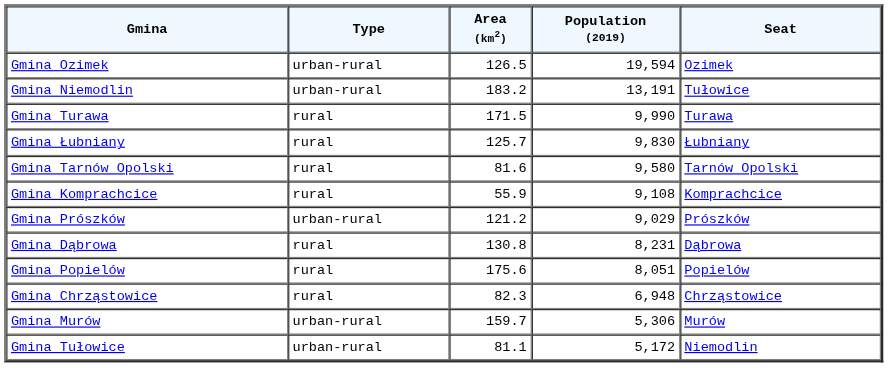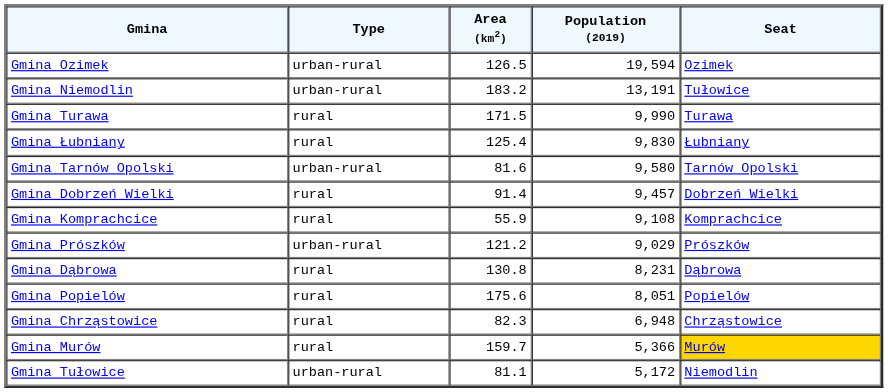 <table width="60%" border="2" cellpadding="3" cellspacing="0" style="font-size:90%;line-height:120%;">
 <tr bgcolor="F0F8FF">
 <td style="text-align:center;"><strong>Gmina</strong></td>
 <td style="text-align:center;"><strong>Type</strong></td>
 <td style="text-align:center;"><strong>Area<br><small>(km<sup>2</sup>)</small></strong></td>
 <td style="text-align:center;"><strong>Population<br><small>(2019)</small></strong></td>
 <td style="text-align:center;"><strong>Seat</strong></td>
 </tr>
 <tr>
 <td><a href='#'>Gmina Ozimek</a></td>
 <td>urban-rural</td>
 <td style="text-align:right;">126.5</td>
 <td style="text-align:right;">19,594</td>
 <td><a href='#'>Ozimek</a></td>
 </tr>
 <tr>
 <td><a href='#'>Gmina Niemodlin</a></td>
 <td>urban-rural</td>
 <td style="text-align:right;">183.2</td>
 <td style="text-align:right;">13,191</td>
 <td><a href='#'>Tułowice</a></td>
 </tr>
 <tr>
 <td><a href='#'>Gmina Turawa</a></td>
 <td>rural</td>
 <td style="text-align:right;">171.5</td>
 <td style="text-align:right;">9,990</td>
 <td><a href='#'>Turawa</a></td>
 </tr>
 <tr>
 <td><a href='#'>Gmina Łubniany</a></td>
 <td>rural</td>
-<td style="text-align:right;">125.7</td>
+<td style="text-align:right;">125.4</td>
 <td style="text-align:right;">9,830</td>
 <td><a href='#'>Łubniany</a></td>
 </tr>
 <tr>
 <td><a href='#'>Gmina Tarnów Opolski</a></td>
-<td>rural</td>
+<td>urban-rural</td>
 <td style="text-align:right;">81.6</td>
 <td style="text-align:right;">9,580</td>
 <td><a href='#'>Tarnów Opolski</a></td>
+</tr>
+<tr>
+<td><a href='#'>Gmina Dobrzeń Wielki</a></td>
+<td>rural</td>
+<td style="text-align:right;">91.4</td>
+<td style="text-align:right;">9,457</td>
+<td><a href='#'>Dobrzeń Wielki</a></td>
 </tr>
 <tr>
 <td><a href='#'>Gmina Komprachcice</a></td>
 <td>rural</td>
 <td style="text-align:right;">55.9</td>
 <td style="text-align:right;">9,108</td>
 <td><a href='#'>Komprachcice</a></td>
 </tr>
 <tr>
 <td><a href='#'>Gmina Prószków</a></td>
 <td>urban-rural</td>
 <td style="text-align:right;">121.2</td>
 <td style="text-align:right;">9,029</td>
 <td><a href='#'>Prószków</a></td>
 </tr>
 <tr>
 <td><a href='#'>Gmina Dąbrowa</a></td>
 <td>rural</td>
 <td style="text-align:right;">130.8</td>
 <td style="text-align:right;">8,231</td>
 <td><a href='#'>Dąbrowa</a></td>
 </tr>
 <tr>
 <td><a href='#'>Gmina Popielów</a></td>
 <td>rural</td>
 <td style="text-align:right;">175.6</td>
 <td style="text-align:right;">8,051</td>
 <td><a href='#'>Popielów</a></td>
 </tr>
 <tr>
 <td><a href='#'>Gmina Chrząstowice</a></td>
 <td>rural</td>
 <td style="text-align:right;">82.3</td>
 <td style="text-align:right;">6,948</td>
 <td><a href='#'>Chrząstowice</a></td>
 </tr>
 <tr>
 <td><a href='#'>Gmina Murów</a></td>
-<td>urban-rural</td>
+<td>rural</td>
 <td style="text-align:right;">159.7</td>
-<td style="text-align:right;">5,306</td>
-<td><a href='#'>Murów</a></td>
+<td style="text-align:right;">5,366</td>
+<td style="background: gold;"><a href='#'>Murów</a></td>
 </tr>
 <tr>
 <td><a href='#'>Gmina Tułowice</a></td>
 <td>urban-rural</td>
 <td style="text-align:right;">81.1</td>
 <td style="text-align:right;">5,172</td>
 <td><a href='#'>Niemodlin</a></td>
 </tr>
 <tr>
 </tr>
 </table>
